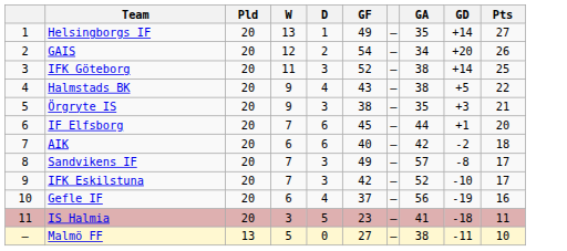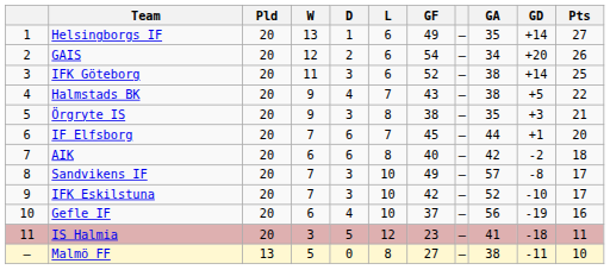 <table class="wikitable" style="text-align: center;">
 <tr>
 <th style="width: 40px;"></th>
 <th style="width: 200px;">Team</th>
 <th style="width: 45px;">Pld</th>
 <th style="width: 35px;">W</th>
 <th style="width: 35px;">D</th>
+<th style="width: 35px;">L</th>
 <th style="width: 45px;">GF</th>
 <th></th>
 <th style="width: 45px;">GA</th>
 <th style="width: 35px;">GD</th>
 <th style="width: 45px;">Pts</th>
 </tr>
 <tr>
 <td>1</td>
 <td style="text-align: left;"><a href='#'>Helsingborgs IF</a></td>
 <td>20</td>
 <td>13</td>
 <td>1</td>
+<td>6</td>
 <td>49</td>
 <td>–</td>
 <td>35</td>
 <td>+14</td>
 <td>27</td>
 </tr>
 <tr>
 <td>2</td>
 <td style="text-align: left;"><a href='#'>GAIS</a></td>
 <td>20</td>
 <td>12</td>
 <td>2</td>
+<td>6</td>
 <td>54</td>
 <td>–</td>
 <td>34</td>
 <td>+20</td>
 <td>26</td>
 </tr>
 <tr>
 <td>3</td>
 <td style="text-align: left;"><a href='#'>IFK Göteborg</a></td>
 <td>20</td>
 <td>11</td>
 <td>3</td>
+<td>6</td>
 <td>52</td>
 <td>–</td>
 <td>38</td>
 <td>+14</td>
 <td>25</td>
 </tr>
 <tr>
 <td>4</td>
 <td style="text-align: left;"><a href='#'>Halmstads BK</a></td>
 <td>20</td>
 <td>9</td>
 <td>4</td>
+<td>7</td>
 <td>43</td>
 <td>–</td>
 <td>38</td>
 <td>+5</td>
 <td>22</td>
 </tr>
 <tr>
 <td>5</td>
 <td style="text-align: left;"><a href='#'>Örgryte IS</a></td>
 <td>20</td>
 <td>9</td>
 <td>3</td>
+<td>8</td>
 <td>38</td>
 <td>–</td>
 <td>35</td>
 <td>+3</td>
 <td>21</td>
 </tr>
 <tr>
 <td>6</td>
 <td style="text-align: left;"><a href='#'>IF Elfsborg</a></td>
 <td>20</td>
 <td>7</td>
 <td>6</td>
+<td>7</td>
 <td>45</td>
 <td>–</td>
 <td>44</td>
 <td>+1</td>
 <td>20</td>
 </tr>
 <tr>
 <td>7</td>
 <td style="text-align: left;"><a href='#'>AIK</a></td>
 <td>20</td>
 <td>6</td>
 <td>6</td>
+<td>8</td>
 <td>40</td>
 <td>–</td>
 <td>42</td>
 <td>-2</td>
 <td>18</td>
 </tr>
 <tr>
 <td>8</td>
 <td style="text-align: left;"><a href='#'>Sandvikens IF</a></td>
 <td>20</td>
 <td>7</td>
 <td>3</td>
+<td>10</td>
 <td>49</td>
 <td>–</td>
 <td>57</td>
 <td>-8</td>
 <td>17</td>
 </tr>
 <tr>
 <td>9</td>
 <td style="text-align: left;"><a href='#'>IFK Eskilstuna</a></td>
 <td>20</td>
 <td>7</td>
 <td>3</td>
+<td>10</td>
 <td>42</td>
 <td>–</td>
 <td>52</td>
 <td>-10</td>
 <td>17</td>
 </tr>
 <tr>
 <td>10</td>
 <td style="text-align: left;"><a href='#'>Gefle IF</a></td>
 <td>20</td>
 <td>6</td>
 <td>4</td>
+<td>10</td>
 <td>37</td>
 <td>–</td>
 <td>56</td>
 <td>-19</td>
 <td>16</td>
 </tr>
 <tr style="background: #deb0b0">
 <td>11</td>
 <td style="text-align: left;"><a href='#'>IS Halmia</a></td>
 <td>20</td>
 <td>3</td>
 <td>5</td>
+<td>12</td>
 <td>23</td>
 <td>–</td>
 <td>41</td>
 <td>-18</td>
 <td>11</td>
 </tr>
 <tr style="background: #fff8d1">
 <td>–</td>
 <td style="text-align: left;"><a href='#'>Malmö FF</a></td>
 <td>13</td>
 <td>5</td>
 <td>0</td>
+<td>8</td>
 <td>27</td>
 <td>–</td>
 <td>38</td>
 <td>-11</td>
 <td>10</td>
 </tr>
 </table>
